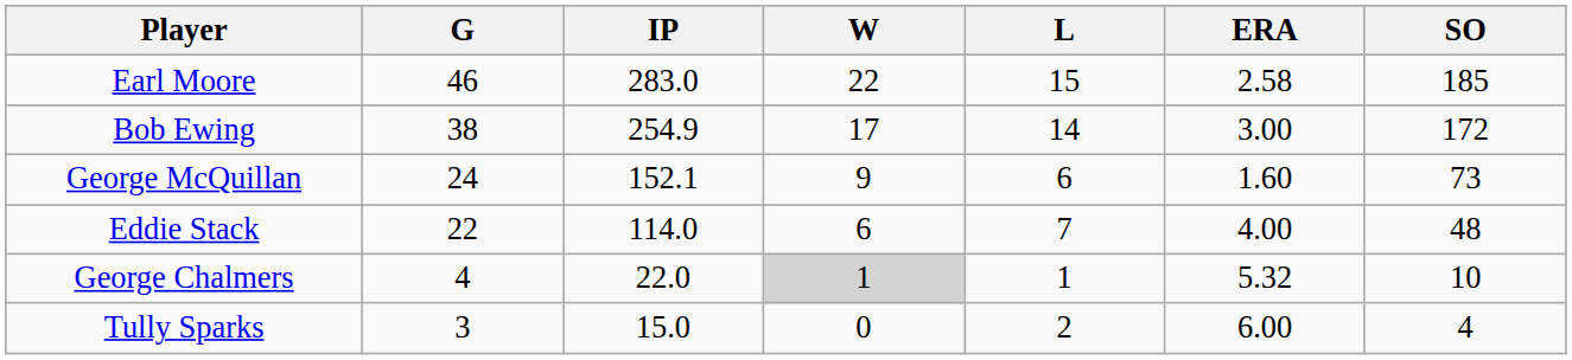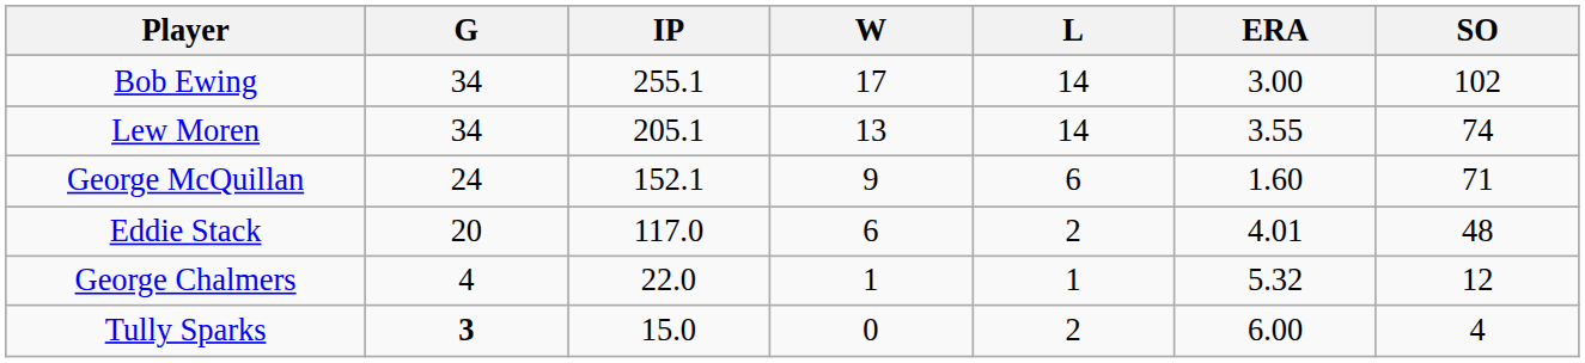 <table class="wikitable sortable">
 <tr>
 <th bgcolor="#DDDDFF" width="16%">Player</th>
 <th bgcolor="#DDDDFF" width="9%">G</th>
 <th bgcolor="#DDDDFF" width="9%">IP</th>
 <th bgcolor="#DDDDFF" width="9%">W</th>
 <th bgcolor="#DDDDFF" width="9%">L</th>
 <th bgcolor="#DDDDFF" width="9%">ERA</th>
 <th bgcolor="#DDDDFF" width="9%">SO</th>
 </tr>
 <tr align="center">
-<td><a href='#'>Earl Moore</a></td>
-<td>46</td>
-<td>283.0</td>
-<td>22</td>
-<td>15</td>
-<td>2.58</td>
-<td>185</td>
-</tr>
-<tr align="center">
 <td><a href='#'>Bob Ewing</a></td>
-<td>38</td>
-<td>254.9</td>
+<td>34</td>
+<td>255.1</td>
 <td>17</td>
 <td>14</td>
 <td>3.00</td>
-<td>172</td>
+<td>102</td>
+</tr>
+<tr align="center">
+<td><a href='#'>Lew Moren</a></td>
+<td>34</td>
+<td>205.1</td>
+<td>13</td>
+<td>14</td>
+<td>3.55</td>
+<td>74</td>
 </tr>
 <tr align="center">
 <td><a href='#'>George McQuillan</a></td>
 <td>24</td>
 <td>152.1</td>
 <td>9</td>
 <td>6</td>
 <td>1.60</td>
-<td>73</td>
+<td>71</td>
 </tr>
 <tr align="center">
 <td><a href='#'>Eddie Stack</a></td>
-<td>22</td>
-<td>114.0</td>
+<td>20</td>
+<td>117.0</td>
 <td>6</td>
-<td>7</td>
-<td>4.00</td>
+<td>2</td>
+<td>4.01</td>
 <td>48</td>
 </tr>
 <tr align="center">
 <td><a href='#'>George Chalmers</a></td>
 <td>4</td>
 <td>22.0</td>
-<td style="background: lightgrey;">1</td>
+<td>1</td>
 <td>1</td>
 <td>5.32</td>
-<td>10</td>
+<td>12</td>
 </tr>
 <tr align="center">
 <td><a href='#'>Tully Sparks</a></td>
-<td>3</td>
+<td><strong>3</strong></td>
 <td>15.0</td>
 <td>0</td>
 <td>2</td>
 <td>6.00</td>
 <td>4</td>
 </tr>
 </table>
